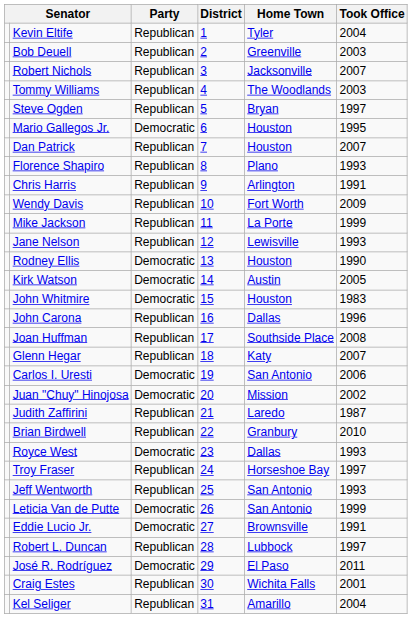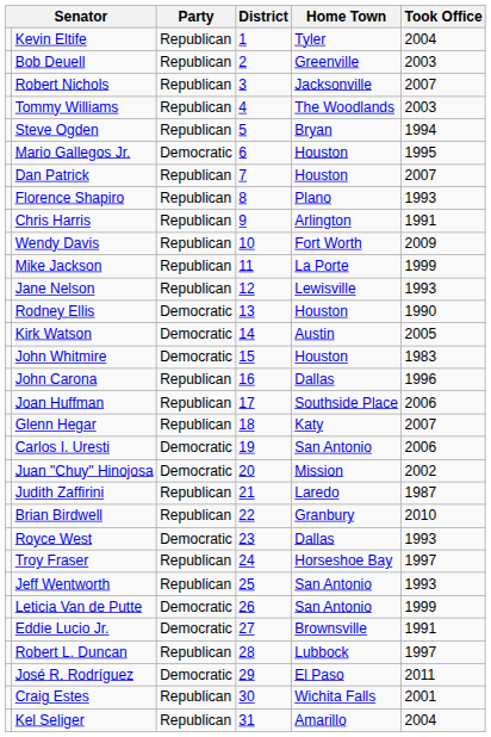 <table class=wikitable>
 <tr>
 <th colspan=2>Senator</th>
 <th>Party</th>
 <th>District</th>
 <th>Home Town</th>
 <th>Took Office</th>
 </tr>
 <tr>
 <td></td>
 <td><a href='#'>Kevin Eltife</a></td>
 <td>Republican</td>
 <td><a href='#'>1</a></td>
 <td><a href='#'>Tyler</a></td>
 <td>2004</td>
 </tr>
 <tr>
 <td></td>
 <td><a href='#'>Bob Deuell</a></td>
 <td>Republican</td>
 <td><a href='#'>2</a></td>
 <td><a href='#'>Greenville</a></td>
 <td>2003</td>
 </tr>
 <tr>
 <td></td>
 <td><a href='#'>Robert Nichols</a></td>
 <td>Republican</td>
 <td><a href='#'>3</a></td>
 <td><a href='#'>Jacksonville</a></td>
 <td>2007</td>
 </tr>
 <tr>
 <td></td>
 <td><a href='#'>Tommy Williams</a></td>
 <td>Republican</td>
 <td><a href='#'>4</a></td>
 <td><a href='#'>The Woodlands</a></td>
 <td>2003</td>
 </tr>
 <tr>
 <td></td>
 <td><a href='#'>Steve Ogden</a></td>
 <td>Republican</td>
 <td><a href='#'>5</a></td>
 <td><a href='#'>Bryan</a></td>
-<td>1997</td>
+<td>1994</td>
 </tr>
 <tr>
 <td></td>
 <td><a href='#'>Mario Gallegos Jr.</a></td>
 <td>Democratic</td>
 <td><a href='#'>6</a></td>
 <td><a href='#'>Houston</a></td>
 <td>1995</td>
 </tr>
 <tr>
 <td></td>
 <td><a href='#'>Dan Patrick</a></td>
 <td>Republican</td>
 <td><a href='#'>7</a></td>
 <td><a href='#'>Houston</a></td>
 <td>2007</td>
 </tr>
 <tr>
 <td></td>
 <td><a href='#'>Florence Shapiro</a></td>
 <td>Republican</td>
 <td><a href='#'>8</a></td>
 <td><a href='#'>Plano</a></td>
 <td>1993</td>
 </tr>
 <tr>
 <td></td>
 <td><a href='#'>Chris Harris</a></td>
 <td>Republican</td>
 <td><a href='#'>9</a></td>
 <td><a href='#'>Arlington</a></td>
 <td>1991</td>
 </tr>
 <tr>
 <td></td>
 <td><a href='#'>Wendy Davis</a></td>
 <td>Republican</td>
 <td><a href='#'>10</a></td>
 <td><a href='#'>Fort Worth</a></td>
 <td>2009</td>
 </tr>
 <tr>
 <td></td>
 <td><a href='#'>Mike Jackson</a></td>
 <td>Republican</td>
 <td><a href='#'>11</a></td>
 <td><a href='#'>La Porte</a></td>
 <td>1999</td>
 </tr>
 <tr>
 <td></td>
 <td><a href='#'>Jane Nelson</a></td>
 <td>Republican</td>
 <td><a href='#'>12</a></td>
 <td><a href='#'>Lewisville</a></td>
 <td>1993</td>
 </tr>
 <tr>
 <td></td>
 <td><a href='#'>Rodney Ellis</a></td>
 <td>Democratic</td>
 <td><a href='#'>13</a></td>
 <td><a href='#'>Houston</a></td>
 <td>1990</td>
 </tr>
 <tr>
 <td></td>
 <td><a href='#'>Kirk Watson</a></td>
 <td>Democratic</td>
 <td><a href='#'>14</a></td>
 <td><a href='#'>Austin</a></td>
 <td>2005</td>
 </tr>
 <tr>
 <td></td>
 <td><a href='#'>John Whitmire</a></td>
 <td>Democratic</td>
 <td><a href='#'>15</a></td>
 <td><a href='#'>Houston</a></td>
 <td>1983</td>
 </tr>
 <tr>
 <td></td>
 <td><a href='#'>John Carona</a></td>
 <td>Republican</td>
 <td><a href='#'>16</a></td>
 <td><a href='#'>Dallas</a></td>
 <td>1996</td>
 </tr>
 <tr>
 <td></td>
 <td><a href='#'>Joan Huffman</a></td>
 <td>Republican</td>
 <td><a href='#'>17</a></td>
 <td><a href='#'>Southside Place</a></td>
-<td>2008</td>
+<td>2006</td>
 </tr>
 <tr>
 <td></td>
 <td><a href='#'>Glenn Hegar</a></td>
 <td>Republican</td>
 <td><a href='#'>18</a></td>
 <td><a href='#'>Katy</a></td>
 <td>2007</td>
 </tr>
 <tr>
 <td></td>
 <td><a href='#'>Carlos I. Uresti</a></td>
 <td>Democratic</td>
 <td><a href='#'>19</a></td>
 <td><a href='#'>San Antonio</a></td>
 <td>2006</td>
 </tr>
 <tr>
 <td></td>
 <td><a href='#'>Juan "Chuy" Hinojosa</a></td>
 <td>Democratic</td>
 <td><a href='#'>20</a></td>
 <td><a href='#'>Mission</a></td>
 <td>2002</td>
 </tr>
 <tr>
 <td></td>
 <td><a href='#'>Judith Zaffirini</a></td>
 <td>Republican</td>
 <td><a href='#'>21</a></td>
 <td><a href='#'>Laredo</a></td>
 <td>1987</td>
 </tr>
 <tr>
 <td></td>
 <td><a href='#'>Brian Birdwell</a></td>
 <td>Republican</td>
 <td><a href='#'>22</a></td>
 <td><a href='#'>Granbury</a></td>
 <td>2010</td>
 </tr>
 <tr>
 <td></td>
 <td><a href='#'>Royce West</a></td>
 <td>Democratic</td>
 <td><a href='#'>23</a></td>
 <td><a href='#'>Dallas</a></td>
 <td>1993</td>
 </tr>
 <tr>
 <td></td>
 <td><a href='#'>Troy Fraser</a></td>
 <td>Republican</td>
 <td><a href='#'>24</a></td>
 <td><a href='#'>Horseshoe Bay</a></td>
 <td>1997</td>
 </tr>
 <tr>
 <td></td>
 <td><a href='#'>Jeff Wentworth</a></td>
 <td>Republican</td>
 <td><a href='#'>25</a></td>
 <td><a href='#'>San Antonio</a></td>
 <td>1993</td>
 </tr>
 <tr>
 <td></td>
 <td><a href='#'>Leticia Van de Putte</a></td>
 <td>Democratic</td>
 <td><a href='#'>26</a></td>
 <td><a href='#'>San Antonio</a></td>
 <td>1999</td>
 </tr>
 <tr>
 <td></td>
 <td><a href='#'>Eddie Lucio Jr.</a></td>
 <td>Democratic</td>
 <td><a href='#'>27</a></td>
 <td><a href='#'>Brownsville</a></td>
 <td>1991</td>
 </tr>
 <tr>
 <td></td>
 <td><a href='#'>Robert L. Duncan</a></td>
 <td>Republican</td>
 <td><a href='#'>28</a></td>
 <td><a href='#'>Lubbock</a></td>
 <td>1997</td>
 </tr>
 <tr>
 <td></td>
 <td><a href='#'>José R. Rodríguez</a></td>
 <td>Democratic</td>
 <td><a href='#'>29</a></td>
 <td><a href='#'>El Paso</a></td>
 <td>2011</td>
 </tr>
 <tr>
 <td></td>
 <td><a href='#'>Craig Estes</a></td>
 <td>Republican</td>
 <td><a href='#'>30</a></td>
 <td><a href='#'>Wichita Falls</a></td>
 <td>2001</td>
 </tr>
 <tr>
 <td></td>
 <td><a href='#'>Kel Seliger</a></td>
 <td>Republican</td>
 <td><a href='#'>31</a></td>
 <td><a href='#'>Amarillo</a></td>
 <td>2004</td>
 </tr>
 </table>
